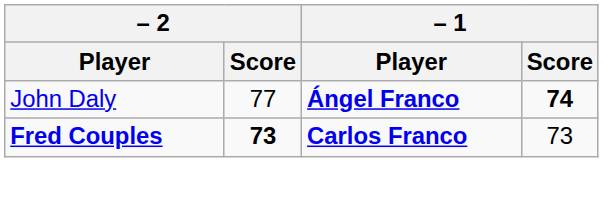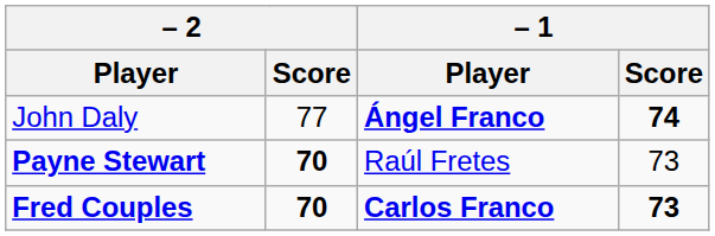 <table class=wikitable>
 <tr>
 <th colspan=2> – 2</th>
 <th colspan=2> – 1</th>
 </tr>
 <tr>
 <th width=140>Player</th>
 <th>Score</th>
 <th width=140>Player</th>
 <th>Score</th>
 </tr>
 <tr>
 <td><a href='#'>John Daly</a></td>
 <td align=center>77</td>
 <td><strong><a href='#'>Ángel Franco</a></strong></td>
 <td align=center><strong>74</strong></td>
 </tr>
 <tr>
-<td><strong><a href='#'>Fred Couples</a></strong></td>
-<td align=center><strong>73</strong></td>
-<td><strong><a href='#'>Carlos Franco</a></strong></td>
+<td><strong><a href='#'>Payne Stewart</a></strong></td>
+<td align=center><strong>70</strong></td>
+<td><a href='#'>Raúl Fretes</a></td>
 <td align=center>73</td>
 </tr>
+<tr>
+<td><strong><a href='#'>Fred Couples</a></strong></td>
+<td align=center><strong>70</strong></td>
+<td><strong><a href='#'>Carlos Franco</a></strong></td>
+<td align=center><strong>73</strong></td>
+</tr>
 </table>
